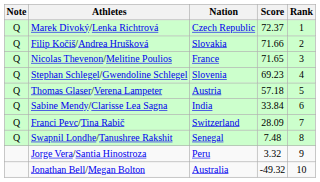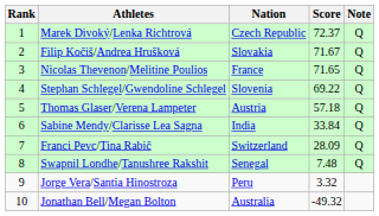 <table class="wikitable sortable" style="text-align:center">
 <tr>
-<th>Note</th>
+<th>Rank</th>
 <th>Athletes</th>
 <th>Nation</th>
 <th>Score</th>
-<th>Rank</th>
+<th>Note</th>
 </tr>
 <tr bgcolor=ccffcc>
-<td>Q</td>
+<td>1</td>
 <td align=left><a href='#'>Marek Divoký</a>/<a href='#'>Lenka Richtrová</a></td>
 <td align=left> <a href='#'>Czech Republic</a></td>
 <td>72.37</td>
-<td>1</td>
+<td>Q</td>
 </tr>
 <tr bgcolor=ccffcc>
-<td>Q</td>
+<td>2</td>
 <td align=left><a href='#'>Filip Kočiš</a>/<a href='#'>Andrea Hrušková</a></td>
 <td align=left> <a href='#'>Slovakia</a></td>
-<td>71.66</td>
-<td>2</td>
+<td>71.67</td>
+<td>Q</td>
 </tr>
 <tr bgcolor=ccffcc>
-<td>Q</td>
+<td>3</td>
 <td align=left><a href='#'>Nicolas Thevenon</a>/<a href='#'>Melitine Poulios</a></td>
 <td align=left> <a href='#'>France</a></td>
 <td>71.65</td>
-<td>3</td>
+<td>Q</td>
 </tr>
 <tr bgcolor=ccffcc>
-<td>Q</td>
+<td>4</td>
 <td align=left><a href='#'>Stephan Schlegel</a>/<a href='#'>Gwendoline Schlegel</a></td>
 <td align=left> <a href='#'>Slovenia</a></td>
-<td>69.23</td>
-<td>4</td>
+<td>69.22</td>
+<td>Q</td>
 </tr>
 <tr bgcolor=ccffcc>
-<td>Q</td>
+<td>5</td>
 <td align=left><a href='#'>Thomas Glaser</a>/<a href='#'>Verena Lampeter</a></td>
 <td align=left> <a href='#'>Austria</a></td>
 <td>57.18</td>
-<td>5</td>
+<td>Q</td>
 </tr>
 <tr bgcolor=ccffcc>
-<td>Q</td>
+<td>6</td>
 <td align=left><a href='#'>Sabine Mendy</a>/<a href='#'>Clarisse Lea Sagna</a></td>
 <td align=left> <a href='#'>India</a></td>
 <td>33.84</td>
-<td>6</td>
+<td>Q</td>
 </tr>
 <tr bgcolor=ccffcc>
-<td>Q</td>
+<td>7</td>
 <td align=left><a href='#'>Franci Pevc</a>/<a href='#'>Tina Rabič</a></td>
 <td align=left> <a href='#'>Switzerland</a></td>
 <td>28.09</td>
-<td>7</td>
+<td>Q</td>
 </tr>
 <tr bgcolor=ccffcc>
-<td>Q</td>
+<td>8</td>
 <td align=left><a href='#'>Swapnil Londhe</a>/<a href='#'>Tanushree Rakshit</a></td>
 <td align=left> <a href='#'>Senegal</a></td>
 <td>7.48</td>
-<td>8</td>
+<td>Q</td>
 </tr>
 <tr>
-<td></td>
+<td>9</td>
 <td align=left><a href='#'>Jorge Vera</a>/<a href='#'>Santia Hinostroza</a></td>
 <td align=left> <a href='#'>Peru</a></td>
 <td>3.32</td>
-<td>9</td>
+<td></td>
 </tr>
 <tr>
-<td></td>
+<td>10</td>
 <td align=left><a href='#'>Jonathan Bell</a>/<a href='#'>Megan Bolton</a></td>
 <td align=left> <a href='#'>Australia</a></td>
 <td>-49.32</td>
-<td>10</td>
+<td></td>
 </tr>
 </table>
